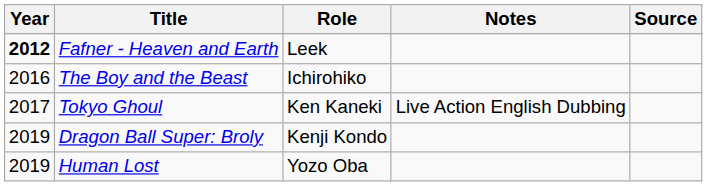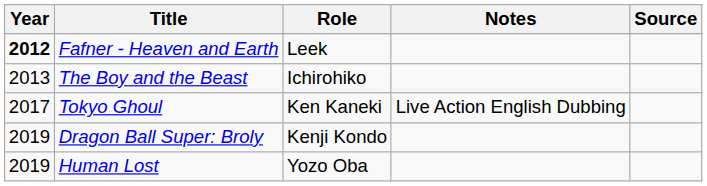 <table class="wikitable sortable plainrowheaders">
 <tr>
 <th>Year</th>
 <th>Title</th>
 <th>Role</th>
 <th class="unsortable">Notes</th>
 <th class="unsortable">Source</th>
 </tr>
 <tr>
 </tr>
 <tr>
 <td><strong>2012</strong></td>
 <td><em><a href='#'>Fafner - Heaven and Earth</a></em></td>
 <td>Leek</td>
 <td></td>
 <td></td>
 </tr>
 <tr>
-<td>2016</td>
+<td>2013</td>
 <td><em><a href='#'>The Boy and the Beast</a></em></td>
 <td>Ichirohiko</td>
 <td></td>
 <td></td>
 </tr>
 <tr>
 <td>2017</td>
 <td><em><a href='#'>Tokyo Ghoul</a></em></td>
 <td>Ken Kaneki</td>
 <td>Live Action English Dubbing</td>
 <td></td>
 </tr>
 <tr>
 <td>2019</td>
 <td><em><a href='#'>Dragon Ball Super: Broly</a></em></td>
 <td>Kenji Kondo</td>
 <td></td>
 <td></td>
 </tr>
 <tr>
 <td>2019</td>
 <td><em><a href='#'>Human Lost</a></em></td>
 <td>Yozo Oba</td>
 <td></td>
 <td></td>
 </tr>
 </table>
